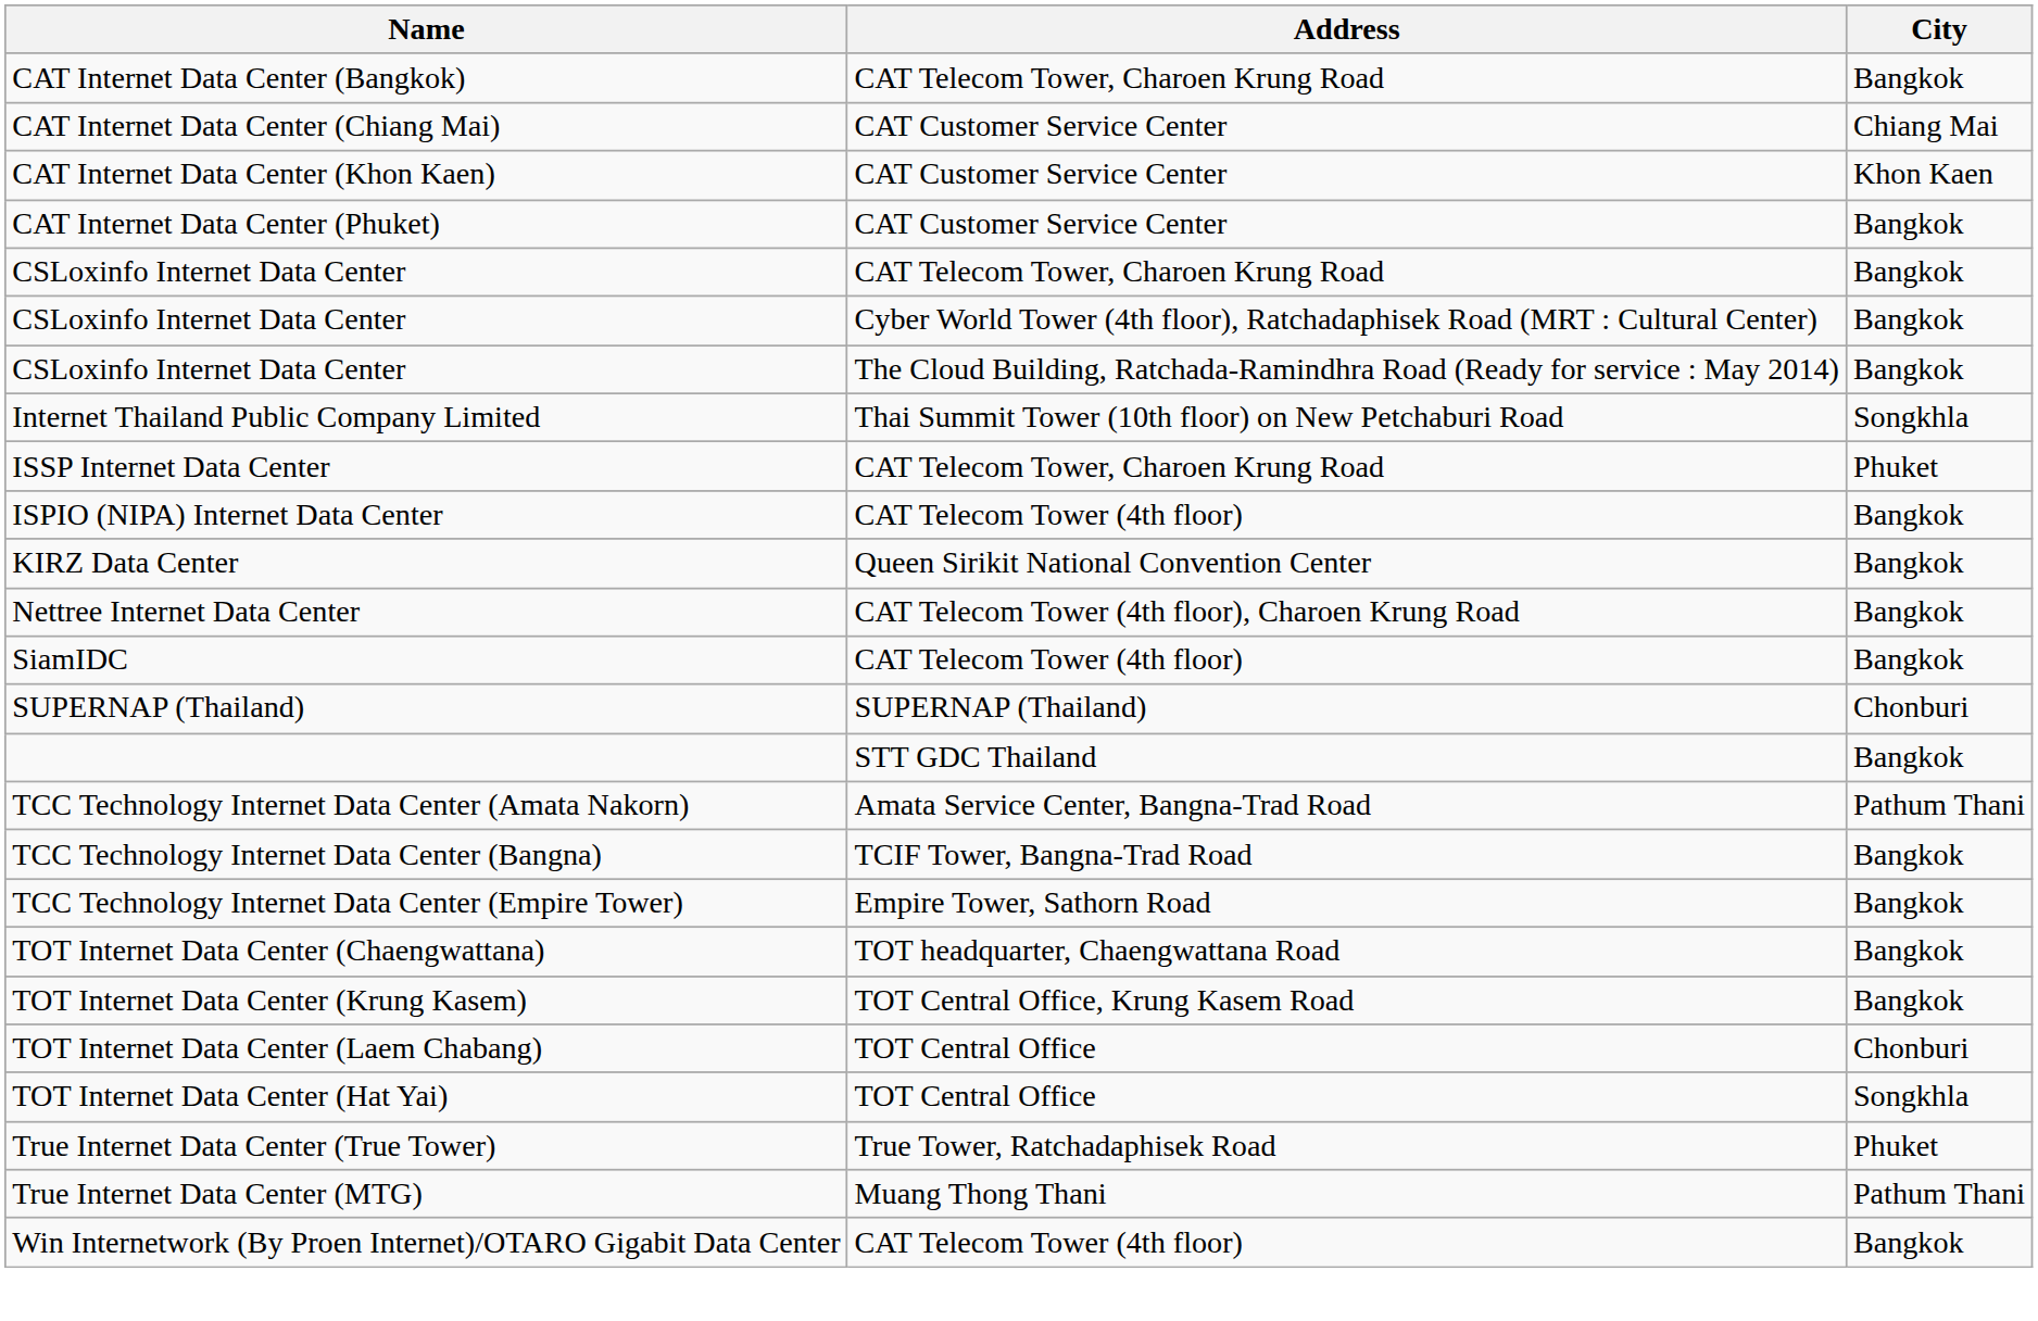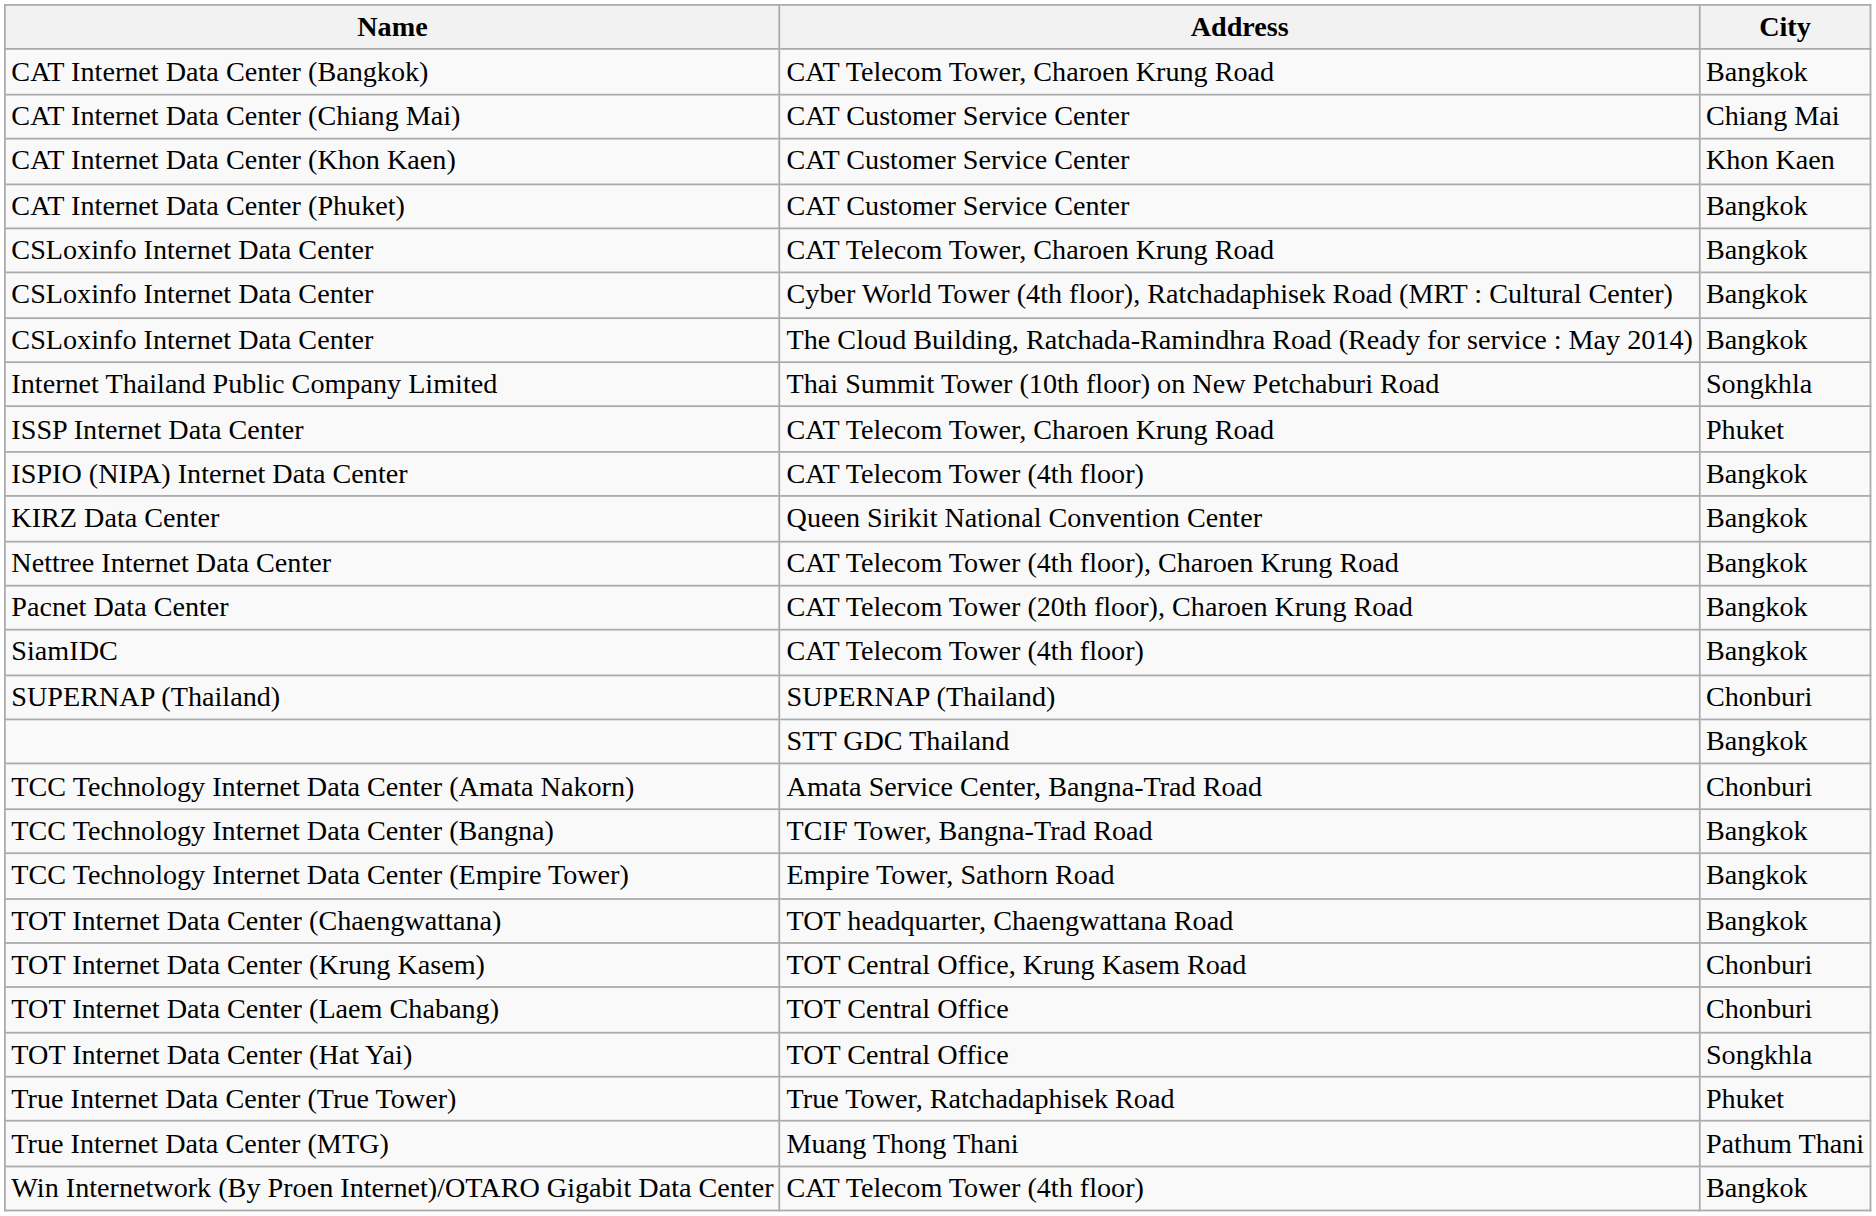 <table class="wikitable sortable">
 <tr>
 <th>Name</th>
 <th>Address</th>
 <th>City</th>
 </tr>
 <tr>
 <td>CAT Internet Data Center (Bangkok)</td>
 <td>CAT Telecom Tower, Charoen Krung Road</td>
 <td>Bangkok</td>
 </tr>
 <tr>
 <td>CAT Internet Data Center (Chiang Mai)</td>
 <td>CAT Customer Service Center</td>
 <td>Chiang Mai</td>
 </tr>
 <tr>
 <td>CAT Internet Data Center (Khon Kaen)</td>
 <td>CAT Customer Service Center</td>
 <td>Khon Kaen</td>
 </tr>
 <tr>
 <td>CAT Internet Data Center (Phuket)</td>
 <td>CAT Customer Service Center</td>
 <td>Bangkok</td>
 </tr>
 <tr>
 <td>CSLoxinfo Internet Data Center</td>
 <td>CAT Telecom Tower, Charoen Krung Road</td>
 <td>Bangkok</td>
 </tr>
 <tr>
 <td>CSLoxinfo Internet Data Center</td>
 <td>Cyber World Tower (4th floor), Ratchadaphisek Road (MRT : Cultural Center)</td>
 <td>Bangkok</td>
 </tr>
 <tr>
 <td>CSLoxinfo Internet Data Center</td>
 <td>The Cloud Building, Ratchada-Ramindhra Road (Ready for service : May 2014)</td>
 <td>Bangkok</td>
 </tr>
 <tr>
 <td>Internet Thailand Public Company Limited</td>
 <td>Thai Summit Tower (10th floor) on New Petchaburi Road</td>
 <td>Songkhla</td>
 </tr>
 <tr>
 <td>ISSP Internet Data Center</td>
 <td>CAT Telecom Tower, Charoen Krung Road</td>
 <td>Phuket</td>
 </tr>
 <tr>
 <td>ISPIO (NIPA) Internet Data Center</td>
 <td>CAT Telecom Tower (4th floor)</td>
 <td>Bangkok</td>
 </tr>
 <tr>
 <td>KIRZ Data Center</td>
 <td>Queen Sirikit National Convention Center</td>
 <td>Bangkok</td>
 </tr>
 <tr>
 <td>Nettree Internet Data Center</td>
 <td>CAT Telecom Tower (4th floor), Charoen Krung Road</td>
 <td>Bangkok</td>
 </tr>
 <tr>
+<td>Pacnet Data Center</td>
+<td>CAT Telecom Tower (20th floor), Charoen Krung Road</td>
+<td>Bangkok</td>
+</tr>
+<tr>
 <td>SiamIDC</td>
 <td>CAT Telecom Tower (4th floor)</td>
 <td>Bangkok</td>
 </tr>
 <tr>
 <td>SUPERNAP (Thailand)</td>
 <td>SUPERNAP (Thailand)</td>
 <td>Chonburi</td>
 </tr>
 <tr>
 <td></td>
 <td>STT GDC Thailand</td>
 <td>Bangkok</td>
 </tr>
 <tr>
 <td>TCC Technology Internet Data Center (Amata Nakorn)</td>
 <td>Amata Service Center, Bangna-Trad Road</td>
-<td>Pathum Thani</td>
+<td>Chonburi</td>
 </tr>
 <tr>
 <td>TCC Technology Internet Data Center (Bangna)</td>
 <td>TCIF Tower, Bangna-Trad Road</td>
 <td>Bangkok</td>
 </tr>
 <tr>
 <td>TCC Technology Internet Data Center (Empire Tower)</td>
 <td>Empire Tower, Sathorn Road</td>
 <td>Bangkok</td>
 </tr>
 <tr>
 <td>TOT Internet Data Center (Chaengwattana)</td>
 <td>TOT headquarter, Chaengwattana Road</td>
 <td>Bangkok</td>
 </tr>
 <tr>
 <td>TOT Internet Data Center (Krung Kasem)</td>
 <td>TOT Central Office, Krung Kasem Road</td>
-<td>Bangkok</td>
+<td>Chonburi</td>
 </tr>
 <tr>
 <td>TOT Internet Data Center (Laem Chabang)</td>
 <td>TOT Central Office</td>
 <td>Chonburi</td>
 </tr>
 <tr>
 <td>TOT Internet Data Center (Hat Yai)</td>
 <td>TOT Central Office</td>
 <td>Songkhla</td>
 </tr>
 <tr>
 <td>True Internet Data Center (True Tower)</td>
 <td>True Tower, Ratchadaphisek Road</td>
 <td>Phuket</td>
 </tr>
 <tr>
 <td>True Internet Data Center (MTG)</td>
 <td>Muang Thong Thani</td>
 <td>Pathum Thani</td>
 </tr>
 <tr>
 <td>Win Internetwork (By Proen Internet)/OTARO Gigabit Data Center</td>
 <td>CAT Telecom Tower (4th floor)</td>
 <td>Bangkok</td>
 </tr>
 </table>
